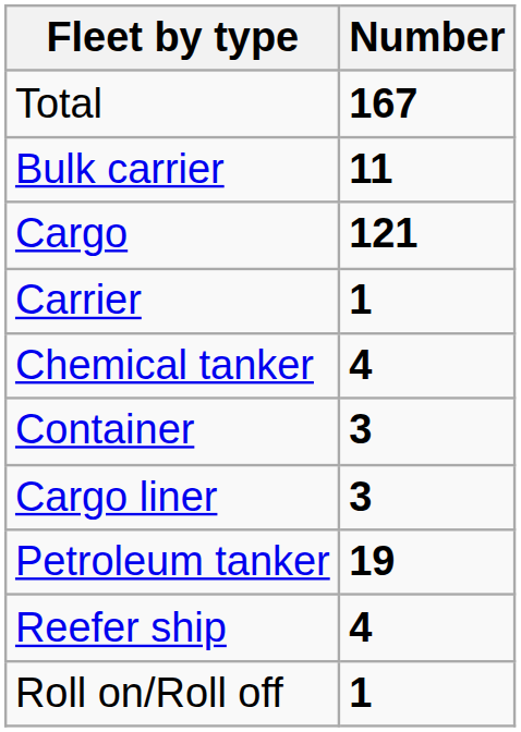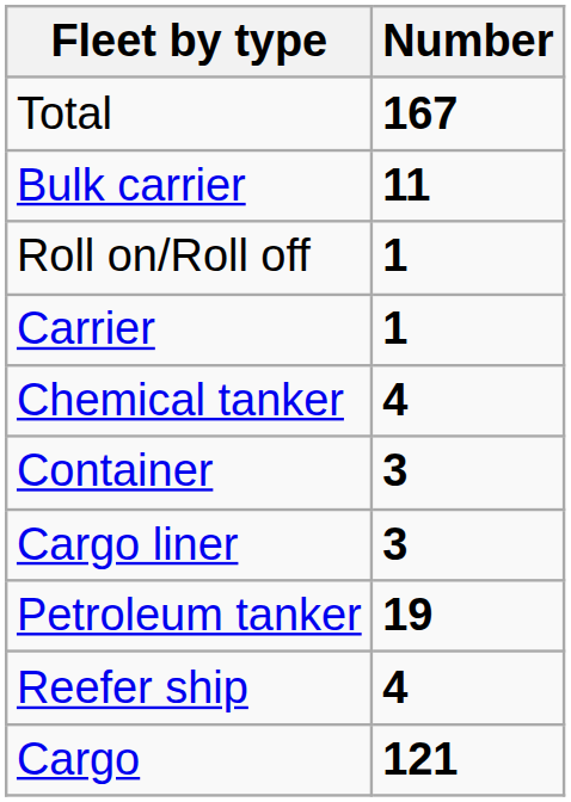 <table class="wikitable">
 <tr>
 <th>Fleet by type</th>
 <th>Number</th>
 </tr>
 <tr>
 <td>Total</td>
 <td><strong>167</strong></td>
 </tr>
 <tr>
 <td><a href='#'>Bulk carrier</a></td>
 <td><strong>11</strong></td>
 </tr>
 <tr>
-<td><a href='#'>Cargo</a></td>
-<td><strong>121</strong></td>
+<td>Roll on/Roll off</td>
+<td><strong>1</strong></td>
 </tr>
 <tr>
 <td><a href='#'>Carrier</a></td>
 <td><strong>1</strong></td>
 </tr>
 <tr>
 <td><a href='#'>Chemical tanker</a></td>
 <td><strong>4</strong></td>
 </tr>
 <tr>
 <td><a href='#'>Container</a></td>
 <td><strong>3</strong></td>
 </tr>
 <tr>
 <td><a href='#'>Cargo liner</a></td>
 <td><strong>3</strong></td>
 </tr>
 <tr>
 <td><a href='#'>Petroleum tanker</a></td>
 <td><strong>19</strong></td>
 </tr>
 <tr>
 <td><a href='#'>Reefer ship</a></td>
 <td><strong>4</strong></td>
 </tr>
 <tr>
-<td>Roll on/Roll off</td>
-<td><strong>1</strong></td>
+<td><a href='#'>Cargo</a></td>
+<td><strong>121</strong></td>
 </tr>
 </table>
